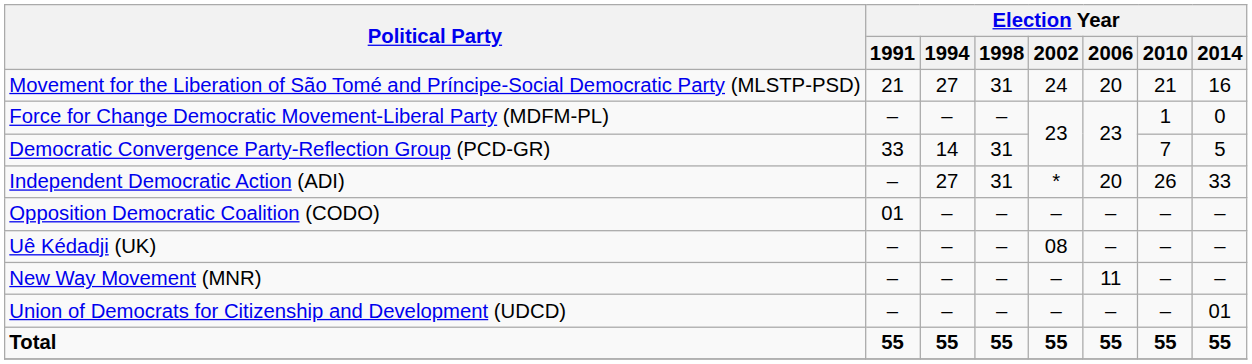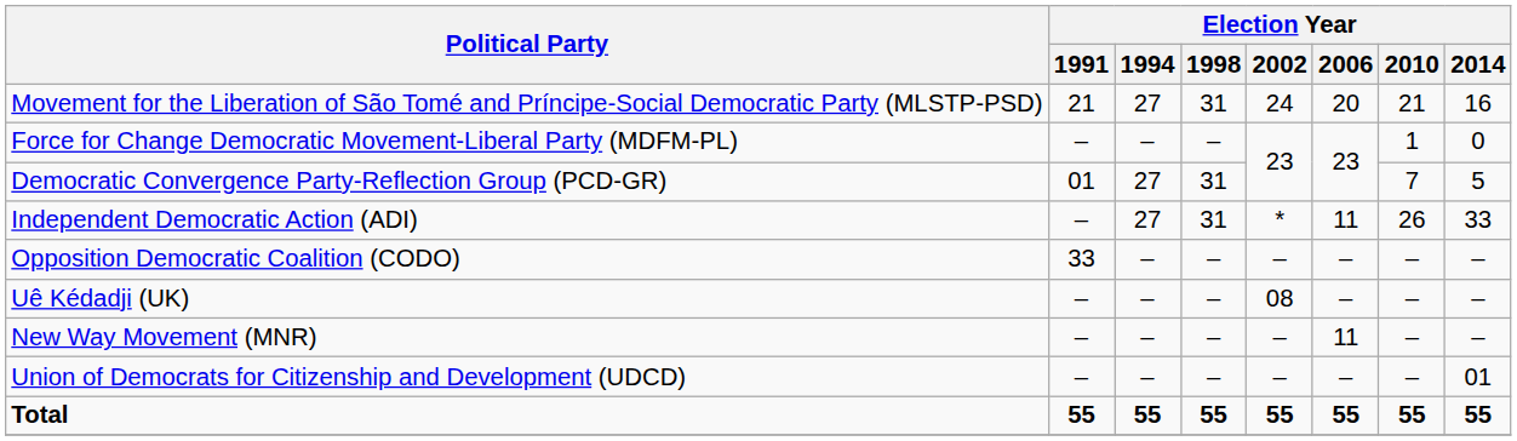 <table class="wikitable">
 <tr>
 <th align="left" scope="col" rowspan="2"><a href='#'>Political Party</a></th>
 <th align="center" scope="col" colspan="8"><a href='#'>Election</a> Year</th>
 </tr>
 <tr>
 <th scope="col">1991</th>
 <th scope="col">1994</th>
 <th scope="col">1998</th>
 <th scope="col">2002</th>
 <th scope="col">2006</th>
 <th scope="col">2010</th>
 <th scope="col">2014</th>
 </tr>
 <tr>
 <td align="left"><a href='#'>Movement for the Liberation of São Tomé and Príncipe-Social Democratic Party</a> (MLSTP-PSD)</td>
 <td align="center">21</td>
 <td align="center">27</td>
 <td align="center">31</td>
 <td align="center">24</td>
 <td align="center">20</td>
 <td align="center">21</td>
 <td align="center">16</td>
 </tr>
 <tr>
 <td align="left"><a href='#'>Force for Change Democratic Movement-Liberal Party</a> (MDFM-PL)</td>
 <td align="center">–</td>
 <td align="center">–</td>
 <td align="center">–</td>
 <td align="center" rowspan="2">23</td>
 <td align="center" rowspan="2">23</td>
 <td align="center">1</td>
 <td align="center">0</td>
 </tr>
 <tr>
 <td align="left"><a href='#'>Democratic Convergence Party-Reflection Group</a> (PCD-GR)</td>
-<td align="center">33</td>
-<td align="center">14</td>
+<td align="center">01</td>
+<td align="center">27</td>
 <td align="center">31</td>
 <td align="center">7</td>
 <td align="center">5</td>
 </tr>
 <tr>
 <td align="left"><a href='#'>Independent Democratic Action</a> (ADI)</td>
 <td align="center">–</td>
 <td align="center">27</td>
 <td align="center">31</td>
 <td align="center">*</td>
-<td align="center">20</td>
+<td align="center">11</td>
 <td align="center">26</td>
 <td align="center">33</td>
 </tr>
 <tr>
 <td align="left"><a href='#'>Opposition Democratic Coalition</a> (CODO)</td>
-<td align="center">01</td>
+<td align="center">33</td>
 <td align="center">–</td>
 <td align="center">–</td>
 <td align="center">–</td>
 <td align="center">–</td>
 <td align="center">–</td>
 <td align="center">–</td>
 </tr>
 <tr>
 <td align="left"><a href='#'>Uê Kédadji</a> (UK)</td>
 <td align="center">–</td>
 <td align="center">–</td>
 <td align="center">–</td>
 <td align="center">08</td>
 <td align="center">–</td>
 <td align="center">–</td>
 <td align="center">–</td>
 </tr>
 <tr>
 <td align="left"><a href='#'>New Way Movement</a> (MNR)</td>
 <td align="center">–</td>
 <td align="center">–</td>
 <td align="center">–</td>
 <td align="center">–</td>
 <td align="center">11</td>
 <td align="center">–</td>
 <td align="center">–</td>
 </tr>
 <tr>
 <td align="left"><a href='#'>Union of Democrats for Citizenship and Development</a> (UDCD)</td>
 <td align="center">–</td>
 <td align="center">–</td>
 <td align="center">–</td>
 <td align="center">–</td>
 <td align="center">–</td>
 <td align="center">–</td>
 <td align="center">01</td>
 </tr>
 <tr>
 <td align="left"><strong>Total</strong></td>
 <td align="center"><strong>55</strong></td>
 <td align="center"><strong>55</strong></td>
 <td align="center"><strong>55</strong></td>
 <td align="center"><strong>55</strong></td>
 <td align="center"><strong>55</strong></td>
 <td align="center"><strong>55</strong></td>
 <td align="center"><strong>55</strong></td>
 </tr>
 <tr>
 </tr>
 </table>
